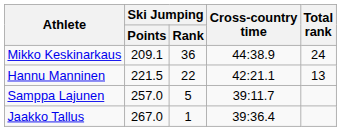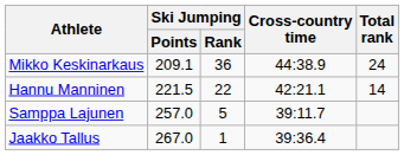 <table class="wikitable" style="font-size:90%">
 <tr>
 <th rowspan="2">Athlete</th>
 <th colspan="2">Ski Jumping</th>
 <th rowspan="2">Cross-country <br> time</th>
 <th rowspan="2">Total <br> rank</th>
 </tr>
 <tr>
 <th>Points</th>
 <th>Rank</th>
 </tr>
 <tr>
 <td><a href='#'>Mikko Keskinarkaus</a></td>
 <td align="center">209.1</td>
 <td align="center">36</td>
 <td align="center">44:38.9</td>
 <td align="center">24</td>
 </tr>
 <tr>
 <td><a href='#'>Hannu Manninen</a></td>
 <td align="center">221.5</td>
 <td align="center">22</td>
 <td align="center">42:21.1</td>
-<td align="center">13</td>
+<td align="center">14</td>
 </tr>
 <tr>
 <td><a href='#'>Samppa Lajunen</a></td>
 <td align="center">257.0</td>
 <td align="center">5</td>
 <td align="center">39:11.7</td>
 <td align="center"></td>
 </tr>
 <tr>
 <td><a href='#'>Jaakko Tallus</a></td>
 <td align="center">267.0</td>
 <td align="center">1</td>
 <td align="center">39:36.4</td>
 <td align="center"></td>
 </tr>
 </table>
